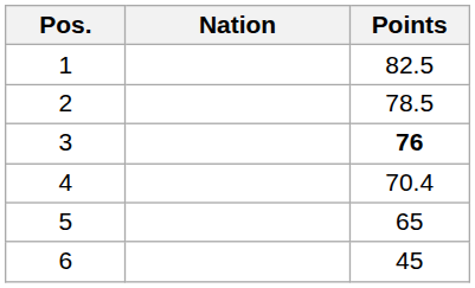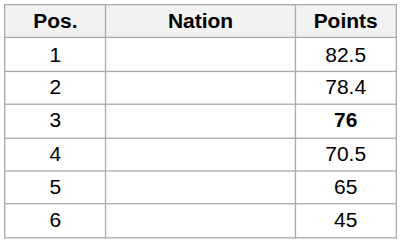 <table class="wikitable gauche" cellspacing="1" style="width:300px;">
 <tr style="background:#efefef; text-align:center;">
 <th style="width:70px;">Pos.</th>
 <th>Nation</th>
 <th style="width:70px;">Points</th>
 </tr>
 <tr style="vertical-align:top; text-align:center; background:#fff;">
 <td>1</td>
 <td style="text-align:left;"></td>
 <td>82.5</td>
 </tr>
 <tr style="vertical-align:top; text-align:center; background:#fff;">
 <td>2</td>
 <td style="text-align:left;"></td>
-<td>78.5</td>
+<td>78.4</td>
 </tr>
 <tr style="vertical-align:top; text-align:center; background:#fff;">
 <td>3</td>
 <td style="text-align:left;"></td>
 <td><strong>76</strong></td>
 </tr>
 <tr style="vertical-align:top; text-align:center; background:#fff;">
 <td>4</td>
 <td style="text-align:left;"></td>
-<td>70.4</td>
+<td>70.5</td>
 </tr>
 <tr style="vertical-align:top; text-align:center; background:#fff;">
 <td>5</td>
 <td style="text-align:left;"></td>
 <td>65</td>
 </tr>
 <tr style="vertical-align:top; text-align:center; background:#fff;">
 <td>6</td>
 <td style="text-align:left;"></td>
 <td>45</td>
 </tr>
 </table>
